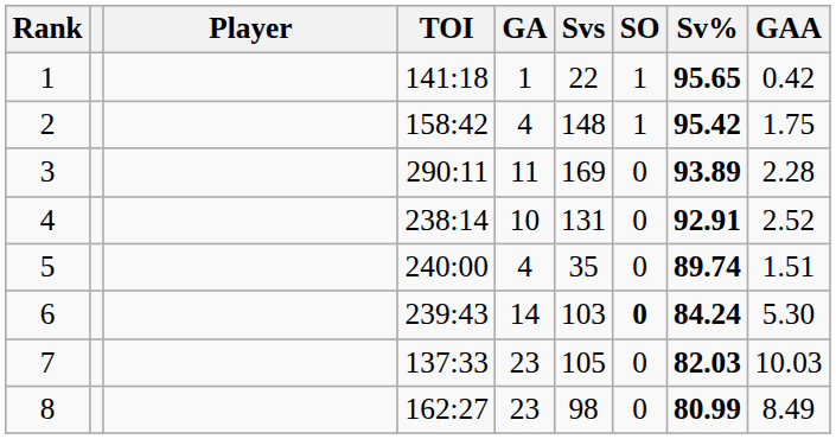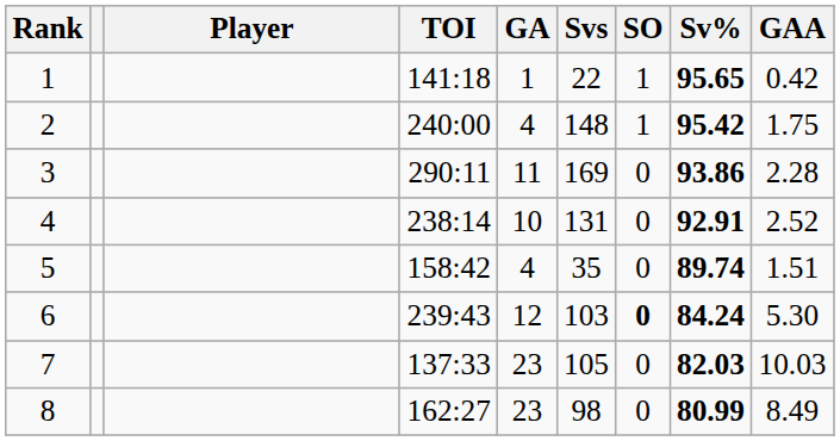 <table class="wikitable sortable" style="text-align:center;">
 <tr>
 <th width=30>Rank</th>
 <th></th>
 <th width=150>Player</th>
 <th width=20>TOI</th>
 <th width=20>GA</th>
 <th width=20>Svs</th>
 <th width=20>SO</th>
 <th width=20>Sv%</th>
 <th width=20>GAA</th>
 </tr>
 <tr>
 <td>1</td>
 <td></td>
 <td align=left></td>
 <td align=right>141:18</td>
 <td>1</td>
 <td>22</td>
 <td>1</td>
 <td><strong>95.65</strong></td>
 <td>0.42</td>
 </tr>
 <tr>
 <td>2</td>
 <td></td>
 <td align=left></td>
-<td align=right>158:42</td>
+<td align=right>240:00</td>
 <td>4</td>
 <td>148</td>
 <td>1</td>
 <td><strong>95.42</strong></td>
 <td>1.75</td>
 </tr>
 <tr>
 <td>3</td>
 <td></td>
 <td align=left></td>
 <td align=right>290:11</td>
 <td>11</td>
 <td>169</td>
 <td>0</td>
-<td><strong>93.89</strong></td>
+<td><strong>93.86</strong></td>
 <td>2.28</td>
 </tr>
 <tr>
 <td>4</td>
 <td></td>
 <td align=left></td>
 <td align=right>238:14</td>
 <td>10</td>
 <td>131</td>
 <td>0</td>
 <td><strong>92.91</strong></td>
 <td>2.52</td>
 </tr>
 <tr>
 <td>5</td>
 <td></td>
 <td align=left></td>
-<td align=right>240:00</td>
+<td align=right>158:42</td>
 <td>4</td>
 <td>35</td>
 <td>0</td>
 <td><strong>89.74</strong></td>
 <td>1.51</td>
 </tr>
 <tr>
 <td>6</td>
 <td></td>
 <td align=left></td>
 <td align=right>239:43</td>
-<td>14</td>
+<td>12</td>
 <td>103</td>
 <td><strong>0</strong></td>
 <td><strong>84.24</strong></td>
 <td>5.30</td>
 </tr>
 <tr>
 <td>7</td>
 <td></td>
 <td align=left></td>
 <td align=right>137:33</td>
 <td>23</td>
 <td>105</td>
 <td>0</td>
 <td><strong>82.03</strong></td>
 <td>10.03</td>
 </tr>
 <tr>
 <td>8</td>
 <td></td>
 <td align=left></td>
 <td align=right>162:27</td>
 <td>23</td>
 <td>98</td>
 <td>0</td>
 <td><strong>80.99</strong></td>
 <td>8.49</td>
 </tr>
 </table>
